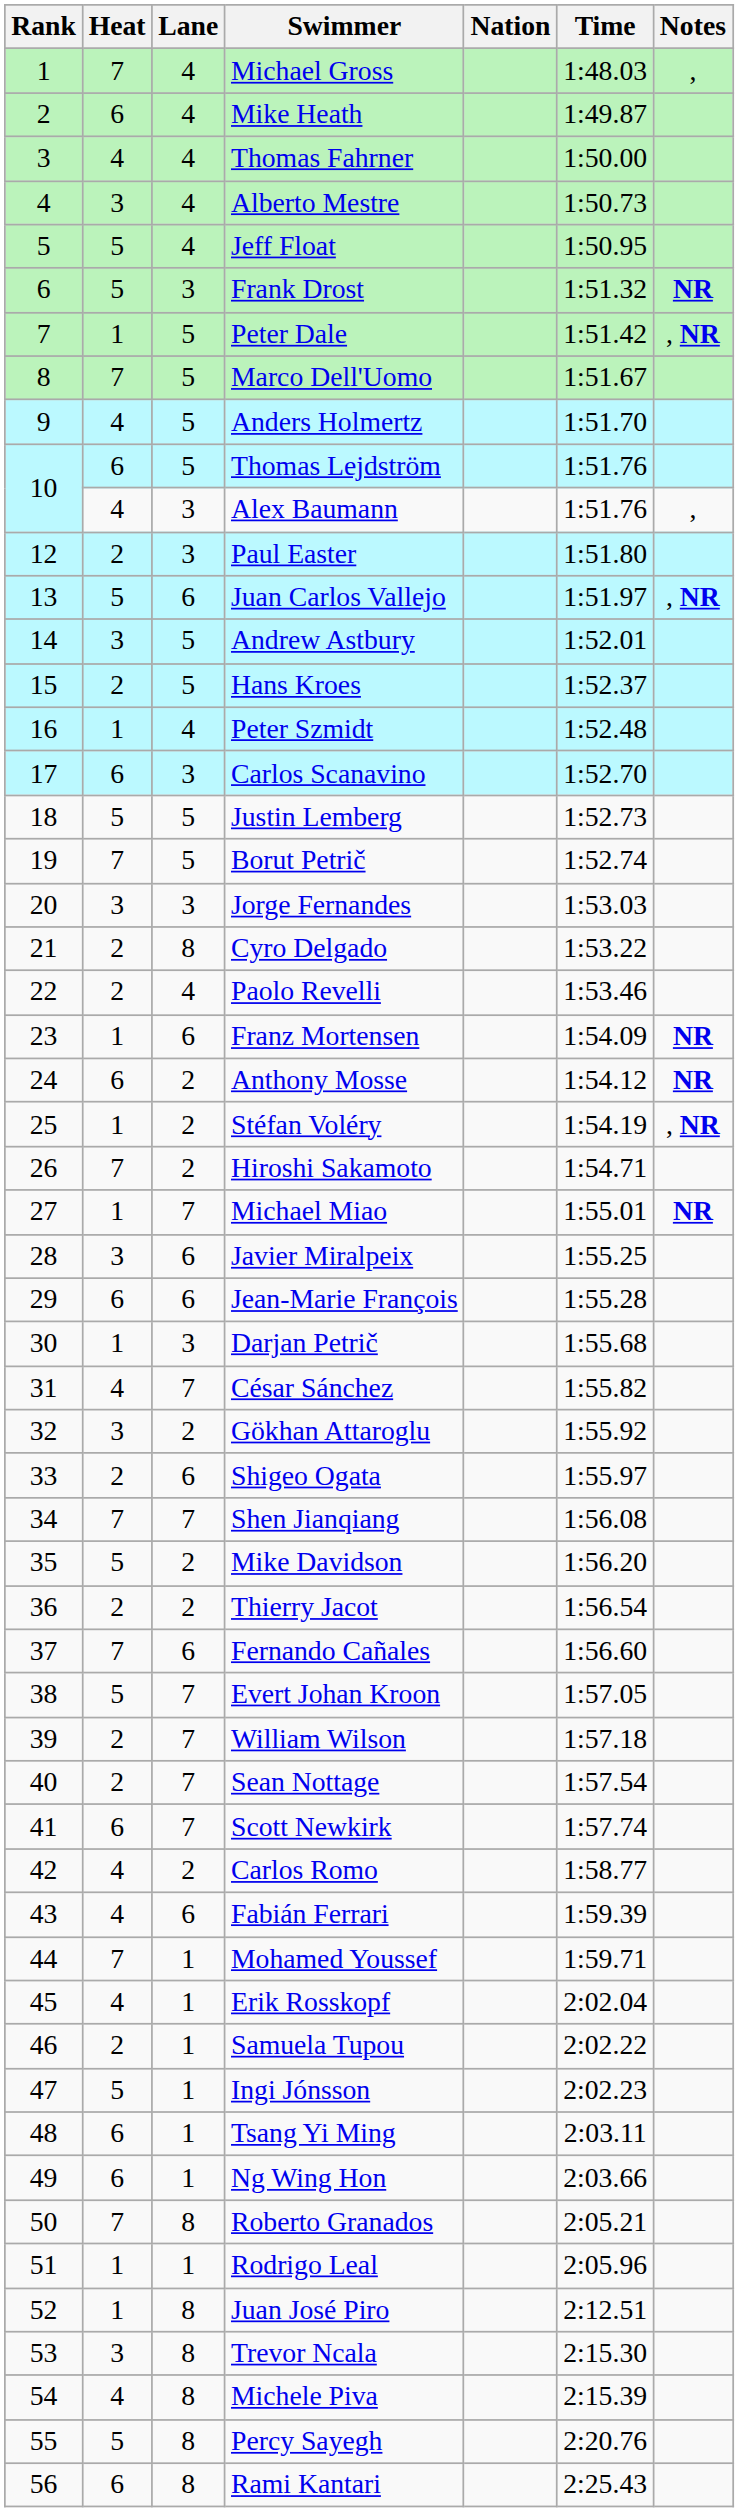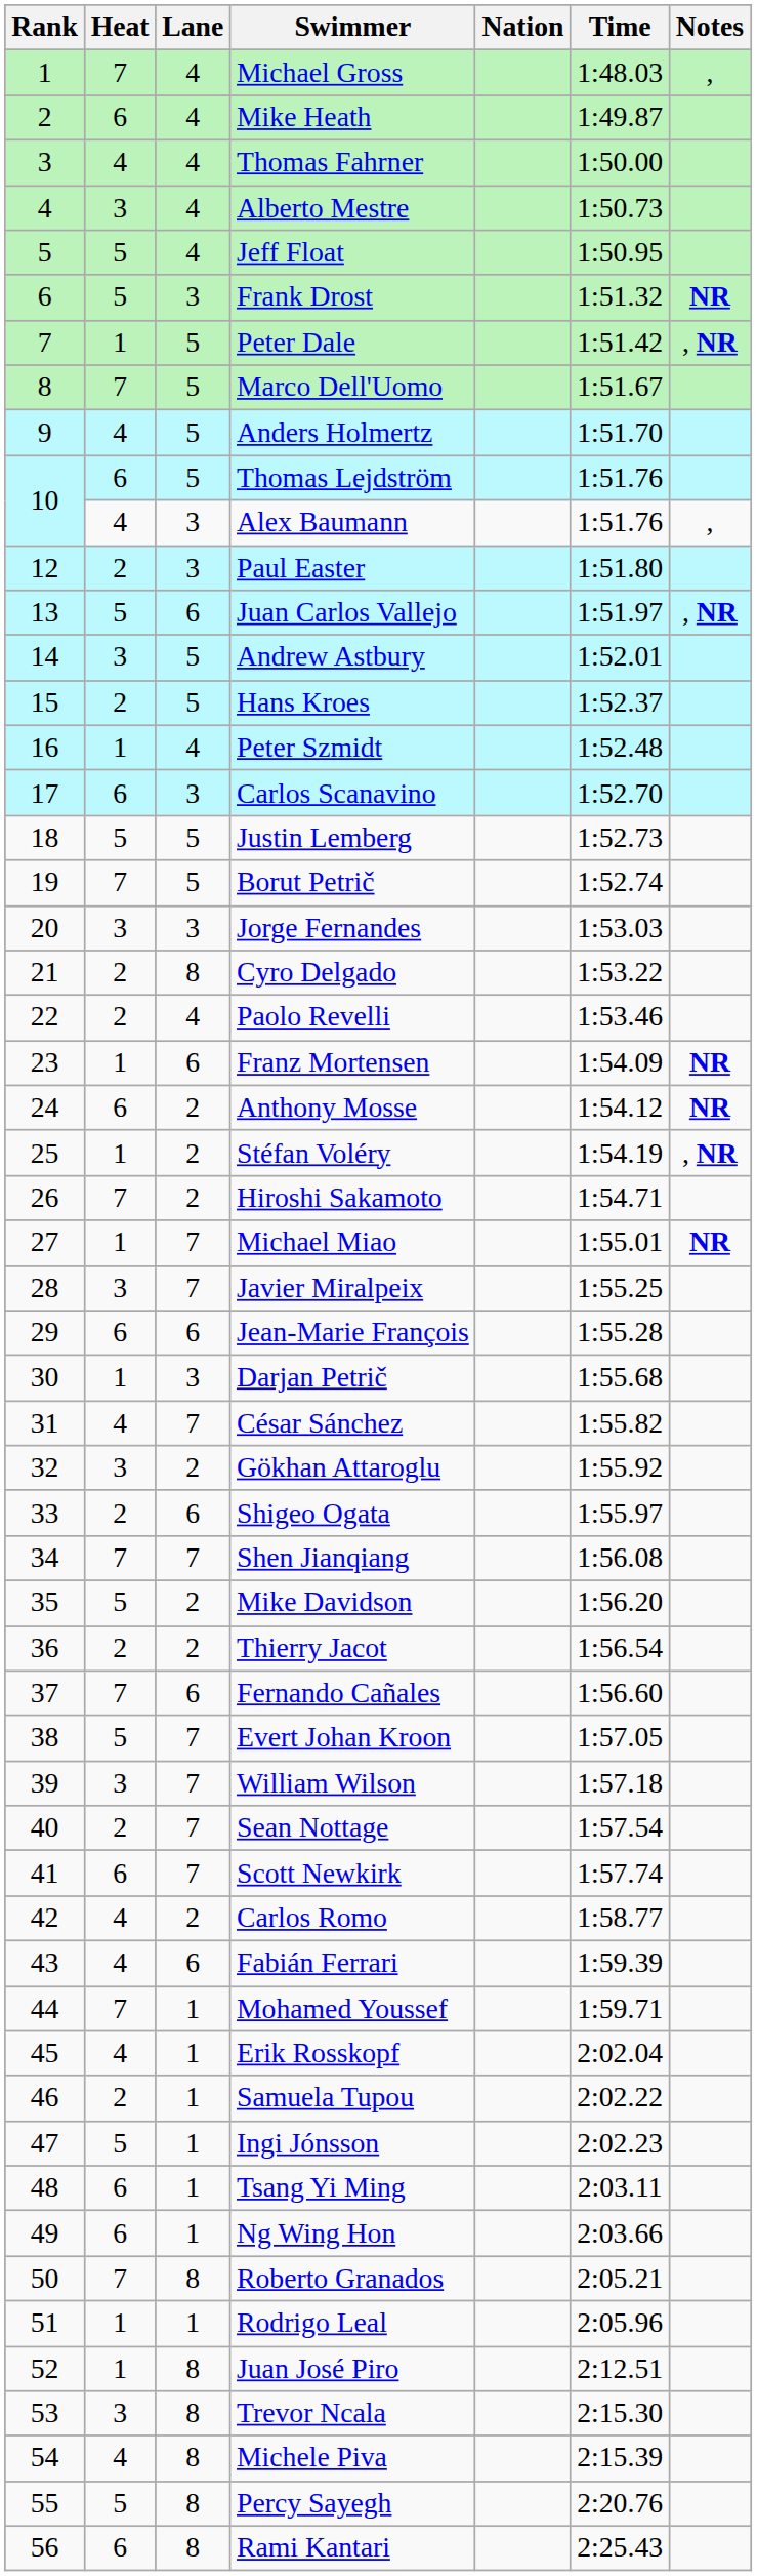 <table class="wikitable sortable" style="text-align:center">
 <tr>
 <th>Rank</th>
 <th>Heat</th>
 <th>Lane</th>
 <th>Swimmer</th>
 <th>Nation</th>
 <th>Time</th>
 <th>Notes</th>
 </tr>
 <tr bgcolor=#bbf3bb>
 <td>1</td>
 <td>7</td>
 <td>4</td>
 <td align=left><a href='#'>Michael Gross</a></td>
 <td align=left></td>
 <td>1:48.03</td>
 <td>, </td>
 </tr>
 <tr bgcolor=#bbf3bb>
 <td>2</td>
 <td>6</td>
 <td>4</td>
 <td align=left><a href='#'>Mike Heath</a></td>
 <td align=left></td>
 <td>1:49.87</td>
 <td></td>
 </tr>
 <tr bgcolor=#bbf3bb>
 <td>3</td>
 <td>4</td>
 <td>4</td>
 <td align=left><a href='#'>Thomas Fahrner</a></td>
 <td align=left></td>
 <td>1:50.00</td>
 <td></td>
 </tr>
 <tr bgcolor=#bbf3bb>
 <td>4</td>
 <td>3</td>
 <td>4</td>
 <td align=left><a href='#'>Alberto Mestre</a></td>
 <td align=left></td>
 <td>1:50.73</td>
 <td></td>
 </tr>
 <tr bgcolor=#bbf3bb>
 <td>5</td>
 <td>5</td>
 <td>4</td>
 <td align=left><a href='#'>Jeff Float</a></td>
 <td align=left></td>
 <td>1:50.95</td>
 <td></td>
 </tr>
 <tr bgcolor=#bbf3bb>
 <td>6</td>
 <td>5</td>
 <td>3</td>
 <td align=left><a href='#'>Frank Drost</a></td>
 <td align=left></td>
 <td>1:51.32</td>
 <td><strong><a href='#'>NR</a></strong></td>
 </tr>
 <tr bgcolor=#bbf3bb>
 <td>7</td>
 <td>1</td>
 <td>5</td>
 <td align=left><a href='#'>Peter Dale</a></td>
 <td align=left></td>
 <td>1:51.42</td>
 <td>, <strong><a href='#'>NR</a></strong></td>
 </tr>
 <tr bgcolor=#bbf3bb>
 <td>8</td>
 <td>7</td>
 <td>5</td>
 <td align=left><a href='#'>Marco Dell'Uomo</a></td>
 <td align=left></td>
 <td>1:51.67</td>
 <td></td>
 </tr>
 <tr bgcolor=bbf9ff>
 <td>9</td>
 <td>4</td>
 <td>5</td>
 <td align=left><a href='#'>Anders Holmertz</a></td>
 <td align=left></td>
 <td>1:51.70</td>
 <td></td>
 </tr>
 <tr bgcolor=bbf9ff>
 <td rowspan=2>10</td>
 <td>6</td>
 <td>5</td>
 <td align=left><a href='#'>Thomas Lejdström</a></td>
 <td align=left></td>
 <td>1:51.76</td>
 <td></td>
 </tr>
 <tr>
 <td>4</td>
 <td>3</td>
 <td align=left><a href='#'>Alex Baumann</a></td>
 <td align=left></td>
 <td>1:51.76</td>
 <td>, </td>
 </tr>
 <tr bgcolor=bbf9ff>
 <td>12</td>
 <td>2</td>
 <td>3</td>
 <td align=left><a href='#'>Paul Easter</a></td>
 <td align=left></td>
 <td>1:51.80</td>
 <td></td>
 </tr>
 <tr bgcolor=bbf9ff>
 <td>13</td>
 <td>5</td>
 <td>6</td>
 <td align=left><a href='#'>Juan Carlos Vallejo</a></td>
 <td align=left></td>
 <td>1:51.97</td>
 <td>, <strong><a href='#'>NR</a></strong></td>
 </tr>
 <tr bgcolor=bbf9ff>
 <td>14</td>
 <td>3</td>
 <td>5</td>
 <td align=left><a href='#'>Andrew Astbury</a></td>
 <td align=left></td>
 <td>1:52.01</td>
 <td></td>
 </tr>
 <tr bgcolor=bbf9ff>
 <td>15</td>
 <td>2</td>
 <td>5</td>
 <td align=left><a href='#'>Hans Kroes</a></td>
 <td align=left></td>
 <td>1:52.37</td>
 <td></td>
 </tr>
 <tr bgcolor=bbf9ff>
 <td>16</td>
 <td>1</td>
 <td>4</td>
 <td align=left><a href='#'>Peter Szmidt</a></td>
 <td align=left></td>
 <td>1:52.48</td>
 <td></td>
 </tr>
 <tr bgcolor=bbf9ff>
 <td>17</td>
 <td>6</td>
 <td>3</td>
 <td align=left><a href='#'>Carlos Scanavino</a></td>
 <td align=left></td>
 <td>1:52.70</td>
 <td></td>
 </tr>
 <tr>
 <td>18</td>
 <td>5</td>
 <td>5</td>
 <td align=left><a href='#'>Justin Lemberg</a></td>
 <td align=left></td>
 <td>1:52.73</td>
 <td></td>
 </tr>
 <tr>
 <td>19</td>
 <td>7</td>
 <td>5</td>
 <td align=left><a href='#'>Borut Petrič</a></td>
 <td align=left></td>
 <td>1:52.74</td>
 <td></td>
 </tr>
 <tr>
 <td>20</td>
 <td>3</td>
 <td>3</td>
 <td align=left><a href='#'>Jorge Fernandes</a></td>
 <td align=left></td>
 <td>1:53.03</td>
 <td></td>
 </tr>
 <tr>
 <td>21</td>
 <td>2</td>
 <td>8</td>
 <td align=left><a href='#'>Cyro Delgado</a></td>
 <td align=left></td>
 <td>1:53.22</td>
 <td></td>
 </tr>
 <tr>
 <td>22</td>
 <td>2</td>
 <td>4</td>
 <td align=left><a href='#'>Paolo Revelli</a></td>
 <td align=left></td>
 <td>1:53.46</td>
 <td></td>
 </tr>
 <tr>
 <td>23</td>
 <td>1</td>
 <td>6</td>
 <td align=left><a href='#'>Franz Mortensen</a></td>
 <td align=left></td>
 <td>1:54.09</td>
 <td><strong><a href='#'>NR</a></strong></td>
 </tr>
 <tr>
 <td>24</td>
 <td>6</td>
 <td>2</td>
 <td align=left><a href='#'>Anthony Mosse</a></td>
 <td align=left></td>
 <td>1:54.12</td>
 <td><strong><a href='#'>NR</a></strong></td>
 </tr>
 <tr>
 <td>25</td>
 <td>1</td>
 <td>2</td>
 <td align=left><a href='#'>Stéfan Voléry</a></td>
 <td align=left></td>
 <td>1:54.19</td>
 <td>, <strong><a href='#'>NR</a></strong></td>
 </tr>
 <tr>
 <td>26</td>
 <td>7</td>
 <td>2</td>
 <td align=left><a href='#'>Hiroshi Sakamoto</a></td>
 <td align=left></td>
 <td>1:54.71</td>
 <td></td>
 </tr>
 <tr>
 <td>27</td>
 <td>1</td>
 <td>7</td>
 <td align=left><a href='#'>Michael Miao</a></td>
 <td align=left></td>
 <td>1:55.01</td>
 <td><strong><a href='#'>NR</a></strong></td>
 </tr>
 <tr>
 <td>28</td>
 <td>3</td>
-<td>6</td>
+<td>7</td>
 <td align=left><a href='#'>Javier Miralpeix</a></td>
 <td align=left></td>
 <td>1:55.25</td>
 <td></td>
 </tr>
 <tr>
 <td>29</td>
 <td>6</td>
 <td>6</td>
 <td align=left><a href='#'>Jean-Marie François</a></td>
 <td align=left></td>
 <td>1:55.28</td>
 <td></td>
 </tr>
 <tr>
 <td>30</td>
 <td>1</td>
 <td>3</td>
 <td align=left><a href='#'>Darjan Petrič</a></td>
 <td align=left></td>
 <td>1:55.68</td>
 <td></td>
 </tr>
 <tr>
 <td>31</td>
 <td>4</td>
 <td>7</td>
 <td align=left><a href='#'>César Sánchez</a></td>
 <td align=left></td>
 <td>1:55.82</td>
 <td></td>
 </tr>
 <tr>
 <td>32</td>
 <td>3</td>
 <td>2</td>
 <td align=left><a href='#'>Gökhan Attaroglu</a></td>
 <td align=left></td>
 <td>1:55.92</td>
 <td></td>
 </tr>
 <tr>
 <td>33</td>
 <td>2</td>
 <td>6</td>
 <td align=left><a href='#'>Shigeo Ogata</a></td>
 <td align=left></td>
 <td>1:55.97</td>
 <td></td>
 </tr>
 <tr>
 <td>34</td>
 <td>7</td>
 <td>7</td>
 <td align=left><a href='#'>Shen Jianqiang</a></td>
 <td align=left></td>
 <td>1:56.08</td>
 <td></td>
 </tr>
 <tr>
 <td>35</td>
 <td>5</td>
 <td>2</td>
 <td align=left><a href='#'>Mike Davidson</a></td>
 <td align=left></td>
 <td>1:56.20</td>
 <td></td>
 </tr>
 <tr>
 <td>36</td>
 <td>2</td>
 <td>2</td>
 <td align=left><a href='#'>Thierry Jacot</a></td>
 <td align=left></td>
 <td>1:56.54</td>
 <td></td>
 </tr>
 <tr>
 <td>37</td>
 <td>7</td>
 <td>6</td>
 <td align=left><a href='#'>Fernando Cañales</a></td>
 <td align=left></td>
 <td>1:56.60</td>
 <td></td>
 </tr>
 <tr>
 <td>38</td>
 <td>5</td>
 <td>7</td>
 <td align=left><a href='#'>Evert Johan Kroon</a></td>
 <td align=left></td>
 <td>1:57.05</td>
 <td></td>
 </tr>
 <tr>
 <td>39</td>
-<td>2</td>
+<td>3</td>
 <td>7</td>
 <td align=left><a href='#'>William Wilson</a></td>
 <td align=left></td>
 <td>1:57.18</td>
 <td></td>
 </tr>
 <tr>
 <td>40</td>
 <td>2</td>
 <td>7</td>
 <td align=left><a href='#'>Sean Nottage</a></td>
 <td align=left></td>
 <td>1:57.54</td>
 <td></td>
 </tr>
 <tr>
 <td>41</td>
 <td>6</td>
 <td>7</td>
 <td align=left><a href='#'>Scott Newkirk</a></td>
 <td align=left></td>
 <td>1:57.74</td>
 <td></td>
 </tr>
 <tr>
 <td>42</td>
 <td>4</td>
 <td>2</td>
 <td align=left><a href='#'>Carlos Romo</a></td>
 <td align=left></td>
 <td>1:58.77</td>
 <td></td>
 </tr>
 <tr>
 <td>43</td>
 <td>4</td>
 <td>6</td>
 <td align=left><a href='#'>Fabián Ferrari</a></td>
 <td align=left></td>
 <td>1:59.39</td>
 <td></td>
 </tr>
 <tr>
 <td>44</td>
 <td>7</td>
 <td>1</td>
 <td align=left><a href='#'>Mohamed Youssef</a></td>
 <td align=left></td>
 <td>1:59.71</td>
 <td></td>
 </tr>
 <tr>
 <td>45</td>
 <td>4</td>
 <td>1</td>
 <td align=left><a href='#'>Erik Rosskopf</a></td>
 <td align=left></td>
 <td>2:02.04</td>
 <td></td>
 </tr>
 <tr>
 <td>46</td>
 <td>2</td>
 <td>1</td>
 <td align=left><a href='#'>Samuela Tupou</a></td>
 <td align=left></td>
 <td>2:02.22</td>
 <td></td>
 </tr>
 <tr>
 <td>47</td>
 <td>5</td>
 <td>1</td>
 <td align=left><a href='#'>Ingi Jónsson</a></td>
 <td align=left></td>
 <td>2:02.23</td>
 <td></td>
 </tr>
 <tr>
 <td>48</td>
 <td>6</td>
 <td>1</td>
 <td align=left><a href='#'>Tsang Yi Ming</a></td>
 <td align=left></td>
 <td>2:03.11</td>
 <td></td>
 </tr>
 <tr>
 <td>49</td>
 <td>6</td>
 <td>1</td>
 <td align=left><a href='#'>Ng Wing Hon</a></td>
 <td align=left></td>
 <td>2:03.66</td>
 <td></td>
 </tr>
 <tr>
 <td>50</td>
 <td>7</td>
 <td>8</td>
 <td align=left><a href='#'>Roberto Granados</a></td>
 <td align=left></td>
 <td>2:05.21</td>
 <td></td>
 </tr>
 <tr>
 <td>51</td>
 <td>1</td>
 <td>1</td>
 <td align=left><a href='#'>Rodrigo Leal</a></td>
 <td align=left></td>
 <td>2:05.96</td>
 <td></td>
 </tr>
 <tr>
 <td>52</td>
 <td>1</td>
 <td>8</td>
 <td align=left><a href='#'>Juan José Piro</a></td>
 <td align=left></td>
 <td>2:12.51</td>
 <td></td>
 </tr>
 <tr>
 <td>53</td>
 <td>3</td>
 <td>8</td>
 <td align=left><a href='#'>Trevor Ncala</a></td>
 <td align=left></td>
 <td>2:15.30</td>
 <td></td>
 </tr>
 <tr>
 <td>54</td>
 <td>4</td>
 <td>8</td>
 <td align=left><a href='#'>Michele Piva</a></td>
 <td align=left></td>
 <td>2:15.39</td>
 <td></td>
 </tr>
 <tr>
 <td>55</td>
 <td>5</td>
 <td>8</td>
 <td align=left><a href='#'>Percy Sayegh</a></td>
 <td align=left></td>
 <td>2:20.76</td>
 <td></td>
 </tr>
 <tr>
 <td>56</td>
 <td>6</td>
 <td>8</td>
 <td align=left><a href='#'>Rami Kantari</a></td>
 <td align=left></td>
 <td>2:25.43</td>
 <td></td>
 </tr>
 </table>
